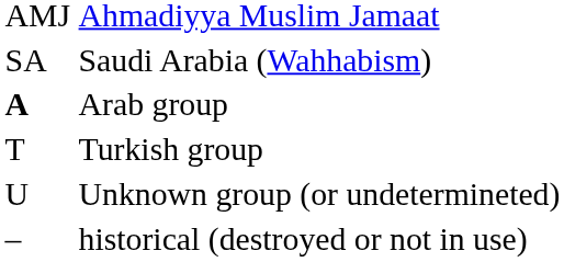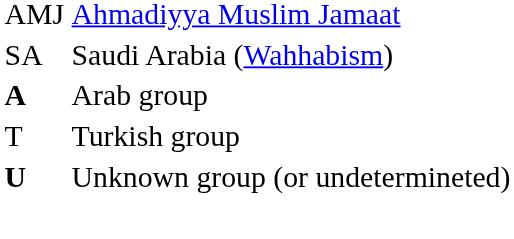 <table class="toccolours">
 <tr valign=top>
 <td>AMJ</td>
 <td><a href='#'>Ahmadiyya Muslim Jamaat</a></td>
 </tr>
 <tr valign=top>
 <td>SA</td>
 <td>Saudi Arabia (<a href='#'>Wahhabism</a>)</td>
 </tr>
 <tr valign=top>
 <td><strong>A</strong></td>
 <td>Arab group</td>
 </tr>
 <tr valign=top>
 <td>T</td>
 <td>Turkish group</td>
 </tr>
 <tr valign=top>
-<td>U</td>
+<td><strong>U</strong></td>
 <td>Unknown group (or undetermineted)</td>
 </tr>
-<tr valign=top>
-<td>–</td>
-<td>historical (destroyed or not in use)</td>
-</tr>
 </table>
